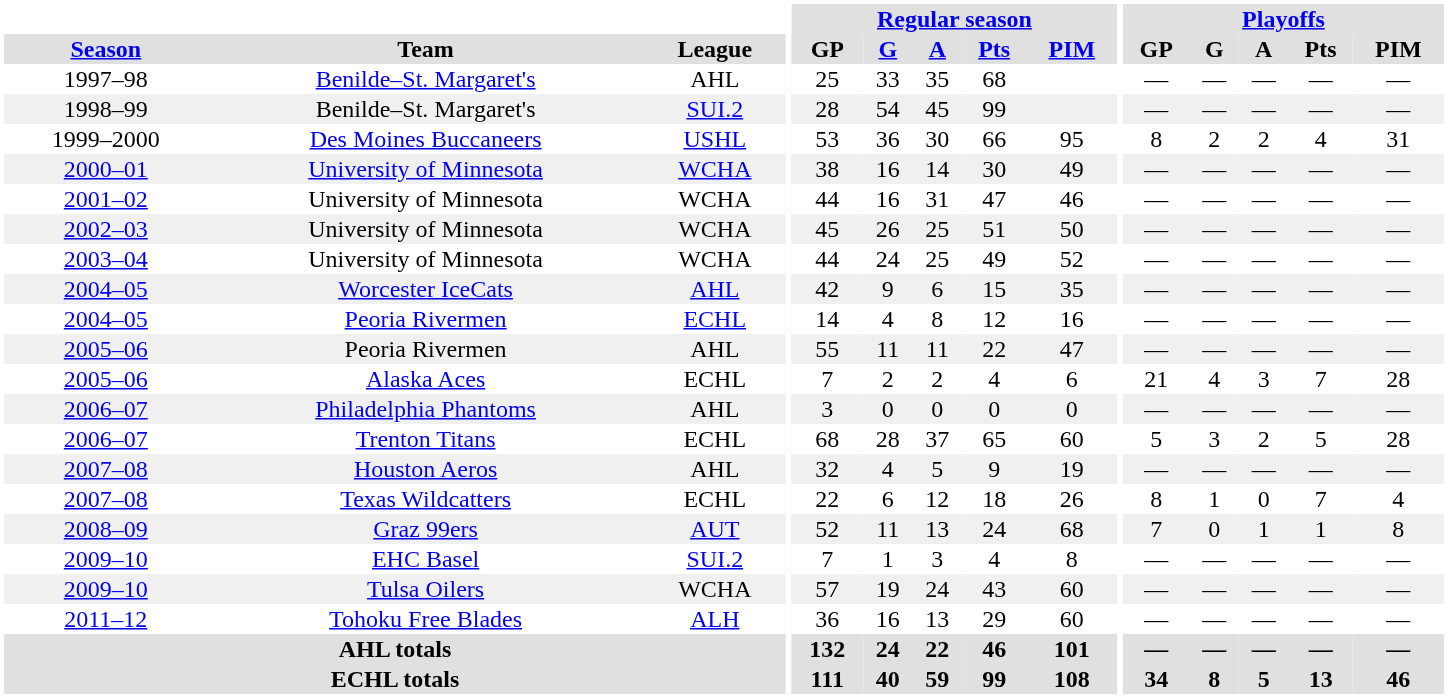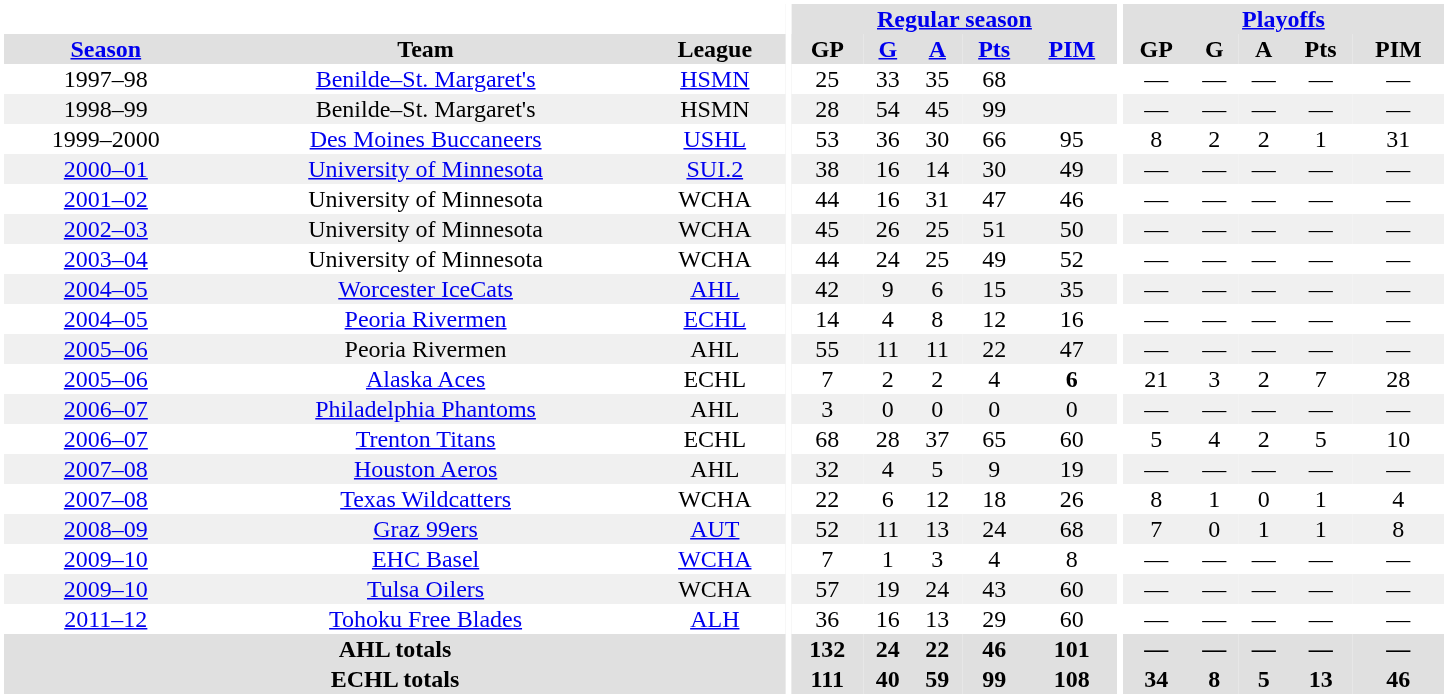 <table border="0" cellpadding="1" cellspacing="0" style="text-align:center; width:60em">
 <tr bgcolor="#e0e0e0">
 <th colspan="3" bgcolor="#ffffff"></th>
 <th rowspan="99" bgcolor="#ffffff"></th>
 <th colspan="5"><a href='#'>Regular season</a></th>
 <th rowspan="99" bgcolor="#ffffff"></th>
 <th colspan="5"><a href='#'>Playoffs</a></th>
 </tr>
 <tr bgcolor="#e0e0e0">
 <th><a href='#'>Season</a></th>
 <th>Team</th>
 <th>League</th>
 <th>GP</th>
 <th><a href='#'>G</a></th>
 <th><a href='#'>A</a></th>
 <th><a href='#'>Pts</a></th>
 <th><a href='#'>PIM</a></th>
 <th>GP</th>
 <th>G</th>
 <th>A</th>
 <th>Pts</th>
 <th>PIM</th>
 </tr>
 <tr>
 <td>1997–98</td>
 <td><a href='#'>Benilde–St. Margaret's</a></td>
-<td>AHL</td>
+<td><a href='#'>HSMN</a></td>
 <td>25</td>
 <td>33</td>
 <td>35</td>
 <td>68</td>
 <td></td>
 <td>—</td>
 <td>—</td>
 <td>—</td>
 <td>—</td>
 <td>—</td>
 </tr>
 <tr bgcolor="#f0f0f0">
 <td>1998–99</td>
 <td>Benilde–St. Margaret's</td>
-<td><a href='#'>SUI.2</a></td>
+<td>HSMN</td>
 <td>28</td>
 <td>54</td>
 <td>45</td>
 <td>99</td>
 <td></td>
 <td>—</td>
 <td>—</td>
 <td>—</td>
 <td>—</td>
 <td>—</td>
 </tr>
 <tr>
 <td>1999–2000</td>
 <td><a href='#'>Des Moines Buccaneers</a></td>
 <td><a href='#'>USHL</a></td>
 <td>53</td>
 <td>36</td>
 <td>30</td>
 <td>66</td>
 <td>95</td>
 <td>8</td>
 <td>2</td>
 <td>2</td>
-<td>4</td>
+<td>1</td>
 <td>31</td>
 </tr>
 <tr bgcolor="#f0f0f0">
 <td><a href='#'>2000–01</a></td>
 <td><a href='#'>University of Minnesota</a></td>
-<td><a href='#'>WCHA</a></td>
+<td><a href='#'>SUI.2</a></td>
 <td>38</td>
 <td>16</td>
 <td>14</td>
 <td>30</td>
 <td>49</td>
 <td>—</td>
 <td>—</td>
 <td>—</td>
 <td>—</td>
 <td>—</td>
 </tr>
 <tr>
 <td><a href='#'>2001–02</a></td>
 <td>University of Minnesota</td>
 <td>WCHA</td>
 <td>44</td>
 <td>16</td>
 <td>31</td>
 <td>47</td>
 <td>46</td>
 <td>—</td>
 <td>—</td>
 <td>—</td>
 <td>—</td>
 <td>—</td>
 </tr>
 <tr bgcolor="#f0f0f0">
 <td><a href='#'>2002–03</a></td>
 <td>University of Minnesota</td>
 <td>WCHA</td>
 <td>45</td>
 <td>26</td>
 <td>25</td>
 <td>51</td>
 <td>50</td>
 <td>—</td>
 <td>—</td>
 <td>—</td>
 <td>—</td>
 <td>—</td>
 </tr>
 <tr>
 <td><a href='#'>2003–04</a></td>
 <td>University of Minnesota</td>
 <td>WCHA</td>
 <td>44</td>
 <td>24</td>
 <td>25</td>
 <td>49</td>
 <td>52</td>
 <td>—</td>
 <td>—</td>
 <td>—</td>
 <td>—</td>
 <td>—</td>
 </tr>
 <tr bgcolor="#f0f0f0">
 <td><a href='#'>2004–05</a></td>
 <td><a href='#'>Worcester IceCats</a></td>
 <td><a href='#'>AHL</a></td>
 <td>42</td>
 <td>9</td>
 <td>6</td>
 <td>15</td>
 <td>35</td>
 <td>—</td>
 <td>—</td>
 <td>—</td>
 <td>—</td>
 <td>—</td>
 </tr>
 <tr>
 <td><a href='#'>2004–05</a></td>
 <td><a href='#'>Peoria Rivermen</a></td>
 <td><a href='#'>ECHL</a></td>
 <td>14</td>
 <td>4</td>
 <td>8</td>
 <td>12</td>
 <td>16</td>
 <td>—</td>
 <td>—</td>
 <td>—</td>
 <td>—</td>
 <td>—</td>
 </tr>
 <tr bgcolor="#f0f0f0">
 <td><a href='#'>2005–06</a></td>
 <td>Peoria Rivermen</td>
 <td>AHL</td>
 <td>55</td>
 <td>11</td>
 <td>11</td>
 <td>22</td>
 <td>47</td>
 <td>—</td>
 <td>—</td>
 <td>—</td>
 <td>—</td>
 <td>—</td>
 </tr>
 <tr>
 <td><a href='#'>2005–06</a></td>
 <td><a href='#'> Alaska Aces</a></td>
 <td>ECHL</td>
 <td>7</td>
 <td>2</td>
 <td>2</td>
 <td>4</td>
-<td>6</td>
+<td><strong>6</strong></td>
 <td>21</td>
-<td>4</td>
 <td>3</td>
+<td>2</td>
 <td>7</td>
 <td>28</td>
 </tr>
 <tr bgcolor="#f0f0f0">
 <td><a href='#'>2006–07</a></td>
 <td><a href='#'>Philadelphia Phantoms</a></td>
 <td>AHL</td>
 <td>3</td>
 <td>0</td>
 <td>0</td>
 <td>0</td>
 <td>0</td>
 <td>—</td>
 <td>—</td>
 <td>—</td>
 <td>—</td>
 <td>—</td>
 </tr>
 <tr>
 <td><a href='#'>2006–07</a></td>
 <td><a href='#'>Trenton Titans</a></td>
 <td>ECHL</td>
 <td>68</td>
 <td>28</td>
 <td>37</td>
 <td>65</td>
 <td>60</td>
 <td>5</td>
-<td>3</td>
+<td>4</td>
 <td>2</td>
 <td>5</td>
-<td>28</td>
+<td>10</td>
 </tr>
 <tr bgcolor="#f0f0f0">
 <td><a href='#'>2007–08</a></td>
 <td><a href='#'>Houston Aeros</a></td>
 <td>AHL</td>
 <td>32</td>
 <td>4</td>
 <td>5</td>
 <td>9</td>
 <td>19</td>
 <td>—</td>
 <td>—</td>
 <td>—</td>
 <td>—</td>
 <td>—</td>
 </tr>
 <tr>
 <td><a href='#'>2007–08</a></td>
 <td><a href='#'>Texas Wildcatters</a></td>
-<td>ECHL</td>
+<td>WCHA</td>
 <td>22</td>
 <td>6</td>
 <td>12</td>
 <td>18</td>
 <td>26</td>
 <td>8</td>
 <td>1</td>
 <td>0</td>
-<td>7</td>
+<td>1</td>
 <td>4</td>
 </tr>
 <tr bgcolor="#f0f0f0">
 <td><a href='#'>2008–09</a></td>
 <td><a href='#'>Graz 99ers</a></td>
 <td><a href='#'>AUT</a></td>
 <td>52</td>
 <td>11</td>
 <td>13</td>
 <td>24</td>
 <td>68</td>
 <td>7</td>
 <td>0</td>
 <td>1</td>
 <td>1</td>
 <td>8</td>
 </tr>
 <tr>
 <td><a href='#'>2009–10</a></td>
 <td><a href='#'>EHC Basel</a></td>
-<td><a href='#'>SUI.2</a></td>
+<td><a href='#'>WCHA</a></td>
 <td>7</td>
 <td>1</td>
 <td>3</td>
 <td>4</td>
 <td>8</td>
 <td>—</td>
 <td>—</td>
 <td>—</td>
 <td>—</td>
 <td>—</td>
 </tr>
 <tr bgcolor="#f0f0f0">
 <td><a href='#'>2009–10</a></td>
 <td><a href='#'>Tulsa Oilers</a></td>
 <td>WCHA</td>
 <td>57</td>
 <td>19</td>
 <td>24</td>
 <td>43</td>
 <td>60</td>
 <td>—</td>
 <td>—</td>
 <td>—</td>
 <td>—</td>
 <td>—</td>
 </tr>
 <tr>
 <td><a href='#'>2011–12</a></td>
 <td><a href='#'>Tohoku Free Blades</a></td>
 <td><a href='#'>ALH</a></td>
 <td>36</td>
 <td>16</td>
 <td>13</td>
 <td>29</td>
 <td>60</td>
 <td>—</td>
 <td>—</td>
 <td>—</td>
 <td>—</td>
 <td>—</td>
 </tr>
 <tr bgcolor="#e0e0e0">
 <th colspan="3">AHL totals</th>
 <th>132</th>
 <th>24</th>
 <th>22</th>
 <th>46</th>
 <th>101</th>
 <th>—</th>
 <th>—</th>
 <th>—</th>
 <th>—</th>
 <th>—</th>
 </tr>
 <tr bgcolor="#e0e0e0">
 <th colspan="3">ECHL totals</th>
 <th>111</th>
 <th>40</th>
 <th>59</th>
 <th>99</th>
 <th>108</th>
 <th>34</th>
 <th>8</th>
 <th>5</th>
 <th>13</th>
 <th>46</th>
 </tr>
 </table>
